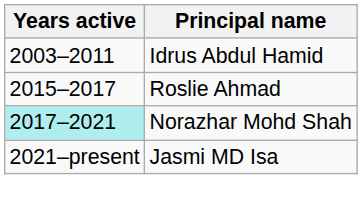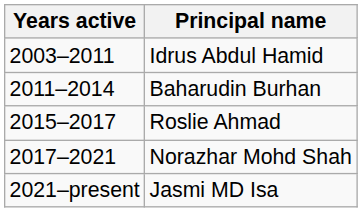 <table class="wikitable">
 <tr>
 <th>Years active</th>
 <th>Principal name</th>
 </tr>
 <tr>
 <td>2003–2011</td>
 <td>Idrus Abdul Hamid</td>
 </tr>
 <tr>
+<td>2011–2014</td>
+<td>Baharudin Burhan</td>
+</tr>
+<tr>
 <td>2015–2017</td>
 <td>Roslie Ahmad</td>
 </tr>
 <tr>
-<td style="background: paleturquoise;">2017–2021</td>
+<td>2017–2021</td>
 <td>Norazhar Mohd Shah</td>
 </tr>
 <tr>
 <td>2021–present</td>
 <td>Jasmi MD Isa</td>
 </tr>
 </table>
